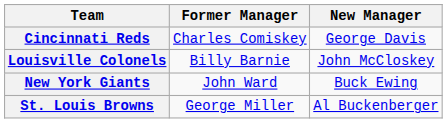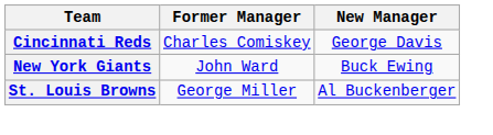 <table class="wikitable plainrowheaders" style="text-align:center;">
 <tr>
 <th scope="col">Team</th>
 <th scope="col">Former Manager</th>
 <th scope="col">New Manager</th>
 </tr>
 <tr>
 <th scope="row" style="text-align:center;"><a href='#'>Cincinnati Reds</a></th>
 <td><a href='#'>Charles Comiskey</a></td>
 <td><a href='#'>George Davis</a></td>
 </tr>
 <tr>
-<th scope="row" style="text-align:center;"><a href='#'>Louisville Colonels</a></th>
-<td><a href='#'>Billy Barnie</a></td>
-<td><a href='#'>John McCloskey</a></td>
-</tr>
-<tr>
 <th scope="row" style="text-align:center;"><a href='#'>New York Giants</a></th>
 <td><a href='#'>John Ward</a></td>
 <td><a href='#'>Buck Ewing</a></td>
 </tr>
 <tr>
 <th scope="row" style="text-align:center;"><a href='#'>St. Louis Browns</a></th>
 <td><a href='#'>George Miller</a></td>
 <td><a href='#'>Al Buckenberger</a></td>
 </tr>
 </table>
